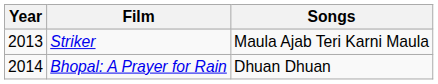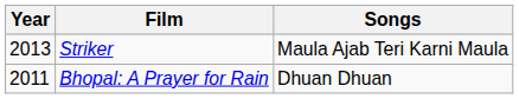 <table class="wikitable sortable">
 <tr style="background:#ccc; text-align:center;">
 <th>Year</th>
 <th>Film</th>
 <th>Songs</th>
 </tr>
 <tr>
 <td>2013</td>
 <td><a href='#'><em>Striker</em></a></td>
 <td>Maula Ajab Teri Karni Maula</td>
 </tr>
 <tr>
-<td>2014</td>
+<td>2011</td>
 <td><em><a href='#'>Bhopal: A Prayer for Rain</a></em></td>
 <td>Dhuan Dhuan</td>
 </tr>
 </table>
